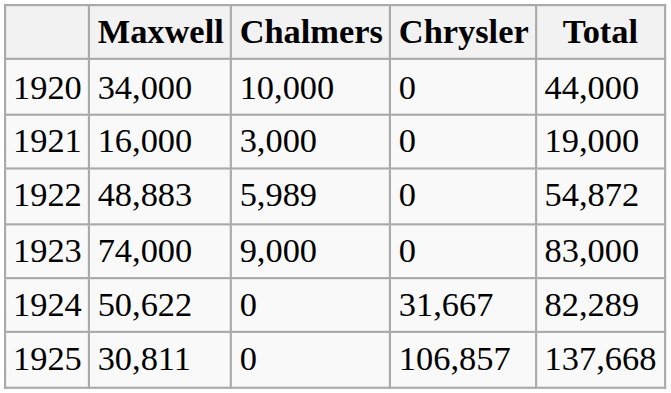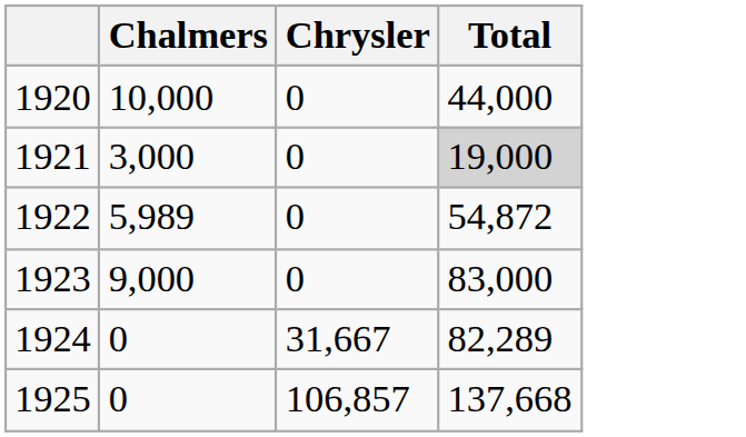 <table class="wikitable">
 <tr>
 <th></th>
-<th>Maxwell</th>
 <th>Chalmers</th>
 <th>Chrysler</th>
 <th>Total</th>
 </tr>
 <tr>
 <td>1920</td>
-<td>34,000</td>
 <td>10,000</td>
 <td>0</td>
 <td>44,000</td>
 </tr>
 <tr>
 <td>1921</td>
-<td>16,000</td>
 <td>3,000</td>
 <td>0</td>
-<td>19,000</td>
+<td style="background: lightgrey;">19,000</td>
 </tr>
 <tr>
 <td>1922</td>
-<td>48,883</td>
 <td>5,989</td>
 <td>0</td>
 <td>54,872</td>
 </tr>
 <tr>
 <td>1923</td>
-<td>74,000</td>
 <td>9,000</td>
 <td>0</td>
 <td>83,000</td>
 </tr>
 <tr>
 <td>1924</td>
-<td>50,622</td>
 <td>0</td>
 <td>31,667</td>
 <td>82,289</td>
 </tr>
 <tr>
 <td>1925</td>
-<td>30,811</td>
 <td>0</td>
 <td>106,857</td>
 <td>137,668</td>
 </tr>
 </table>
